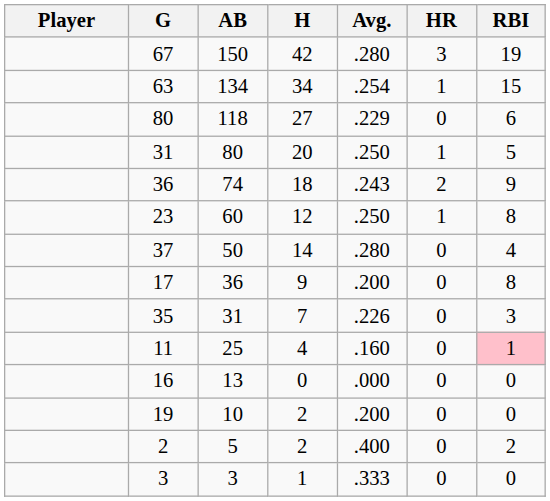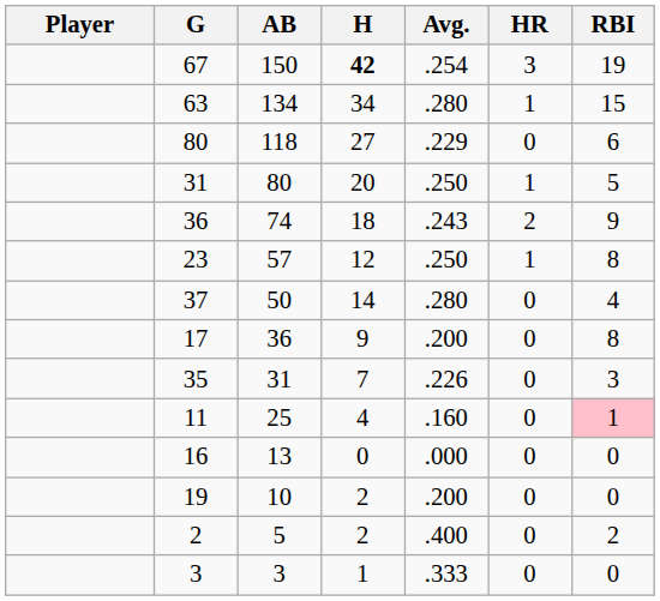 <table class="wikitable sortable">
 <tr>
 <th bgcolor="#DDDDFF" width="16%">Player</th>
 <th bgcolor="#DDDDFF" width="9%">G</th>
 <th bgcolor="#DDDDFF" width="9%">AB</th>
 <th bgcolor="#DDDDFF" width="9%">H</th>
 <th bgcolor="#DDDDFF" width="9%">Avg.</th>
 <th bgcolor="#DDDDFF" width="9%">HR</th>
 <th bgcolor="#DDDDFF" width="9%">RBI</th>
 </tr>
 <tr align="center">
 <td></td>
 <td>67</td>
 <td>150</td>
-<td>42</td>
-<td>.280</td>
+<td><strong>42</strong></td>
+<td>.254</td>
 <td>3</td>
 <td>19</td>
 </tr>
 <tr align="center">
 <td></td>
 <td>63</td>
 <td>134</td>
 <td>34</td>
-<td>.254</td>
+<td>.280</td>
 <td>1</td>
 <td>15</td>
 </tr>
 <tr align="center">
 <td></td>
 <td>80</td>
 <td>118</td>
 <td>27</td>
 <td>.229</td>
 <td>0</td>
 <td>6</td>
 </tr>
 <tr align="center">
 <td></td>
 <td>31</td>
 <td>80</td>
 <td>20</td>
 <td>.250</td>
 <td>1</td>
 <td>5</td>
 </tr>
 <tr align="center">
 <td></td>
 <td>36</td>
 <td>74</td>
 <td>18</td>
 <td>.243</td>
 <td>2</td>
 <td>9</td>
 </tr>
 <tr align="center">
 <td></td>
 <td>23</td>
-<td>60</td>
+<td>57</td>
 <td>12</td>
 <td>.250</td>
 <td>1</td>
 <td>8</td>
 </tr>
 <tr align="center">
 <td></td>
 <td>37</td>
 <td>50</td>
 <td>14</td>
 <td>.280</td>
 <td>0</td>
 <td>4</td>
 </tr>
 <tr align="center">
 <td></td>
 <td>17</td>
 <td>36</td>
 <td>9</td>
 <td>.200</td>
 <td>0</td>
 <td>8</td>
 </tr>
 <tr align="center">
 <td></td>
 <td>35</td>
 <td>31</td>
 <td>7</td>
 <td>.226</td>
 <td>0</td>
 <td>3</td>
 </tr>
 <tr align="center">
 <td></td>
 <td>11</td>
 <td>25</td>
 <td>4</td>
 <td>.160</td>
 <td>0</td>
 <td style="background: pink;">1</td>
 </tr>
 <tr align="center">
 <td></td>
 <td>16</td>
 <td>13</td>
 <td>0</td>
 <td>.000</td>
 <td>0</td>
 <td>0</td>
 </tr>
 <tr align="center">
 <td></td>
 <td>19</td>
 <td>10</td>
 <td>2</td>
 <td>.200</td>
 <td>0</td>
 <td>0</td>
 </tr>
 <tr align="center">
 <td></td>
 <td>2</td>
 <td>5</td>
 <td>2</td>
 <td>.400</td>
 <td>0</td>
 <td>2</td>
 </tr>
 <tr align="center">
 <td></td>
 <td>3</td>
 <td>3</td>
 <td>1</td>
 <td>.333</td>
 <td>0</td>
 <td>0</td>
 </tr>
 </table>
